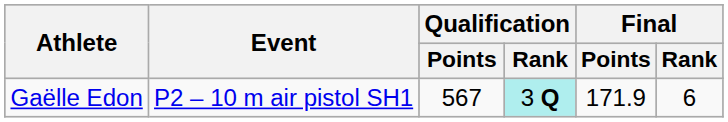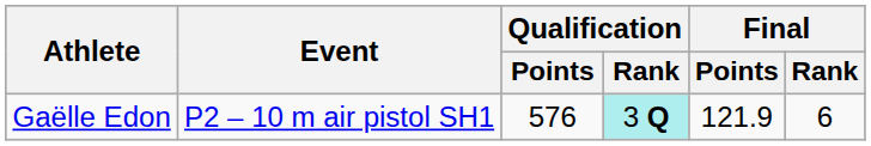 <table class="wikitable" style="font-size:90%">
 <tr>
 <th rowspan="2">Athlete</th>
 <th rowspan="2">Event</th>
 <th colspan="2">Qualification</th>
 <th colspan="2">Final</th>
 </tr>
 <tr style="font-size:95%">
 <th>Points</th>
 <th>Rank</th>
 <th>Points</th>
 <th>Rank</th>
 </tr>
 <tr align=center>
 <td align=left><a href='#'>Gaëlle Edon</a></td>
 <td align=left><a href='#'>P2 – 10 m air pistol SH1</a></td>
-<td>567</td>
+<td>576</td>
 <td style="background: paleturquoise;">3 <strong>Q</strong></td>
-<td>171.9</td>
+<td>121.9</td>
 <td>6</td>
 </tr>
 </table>
